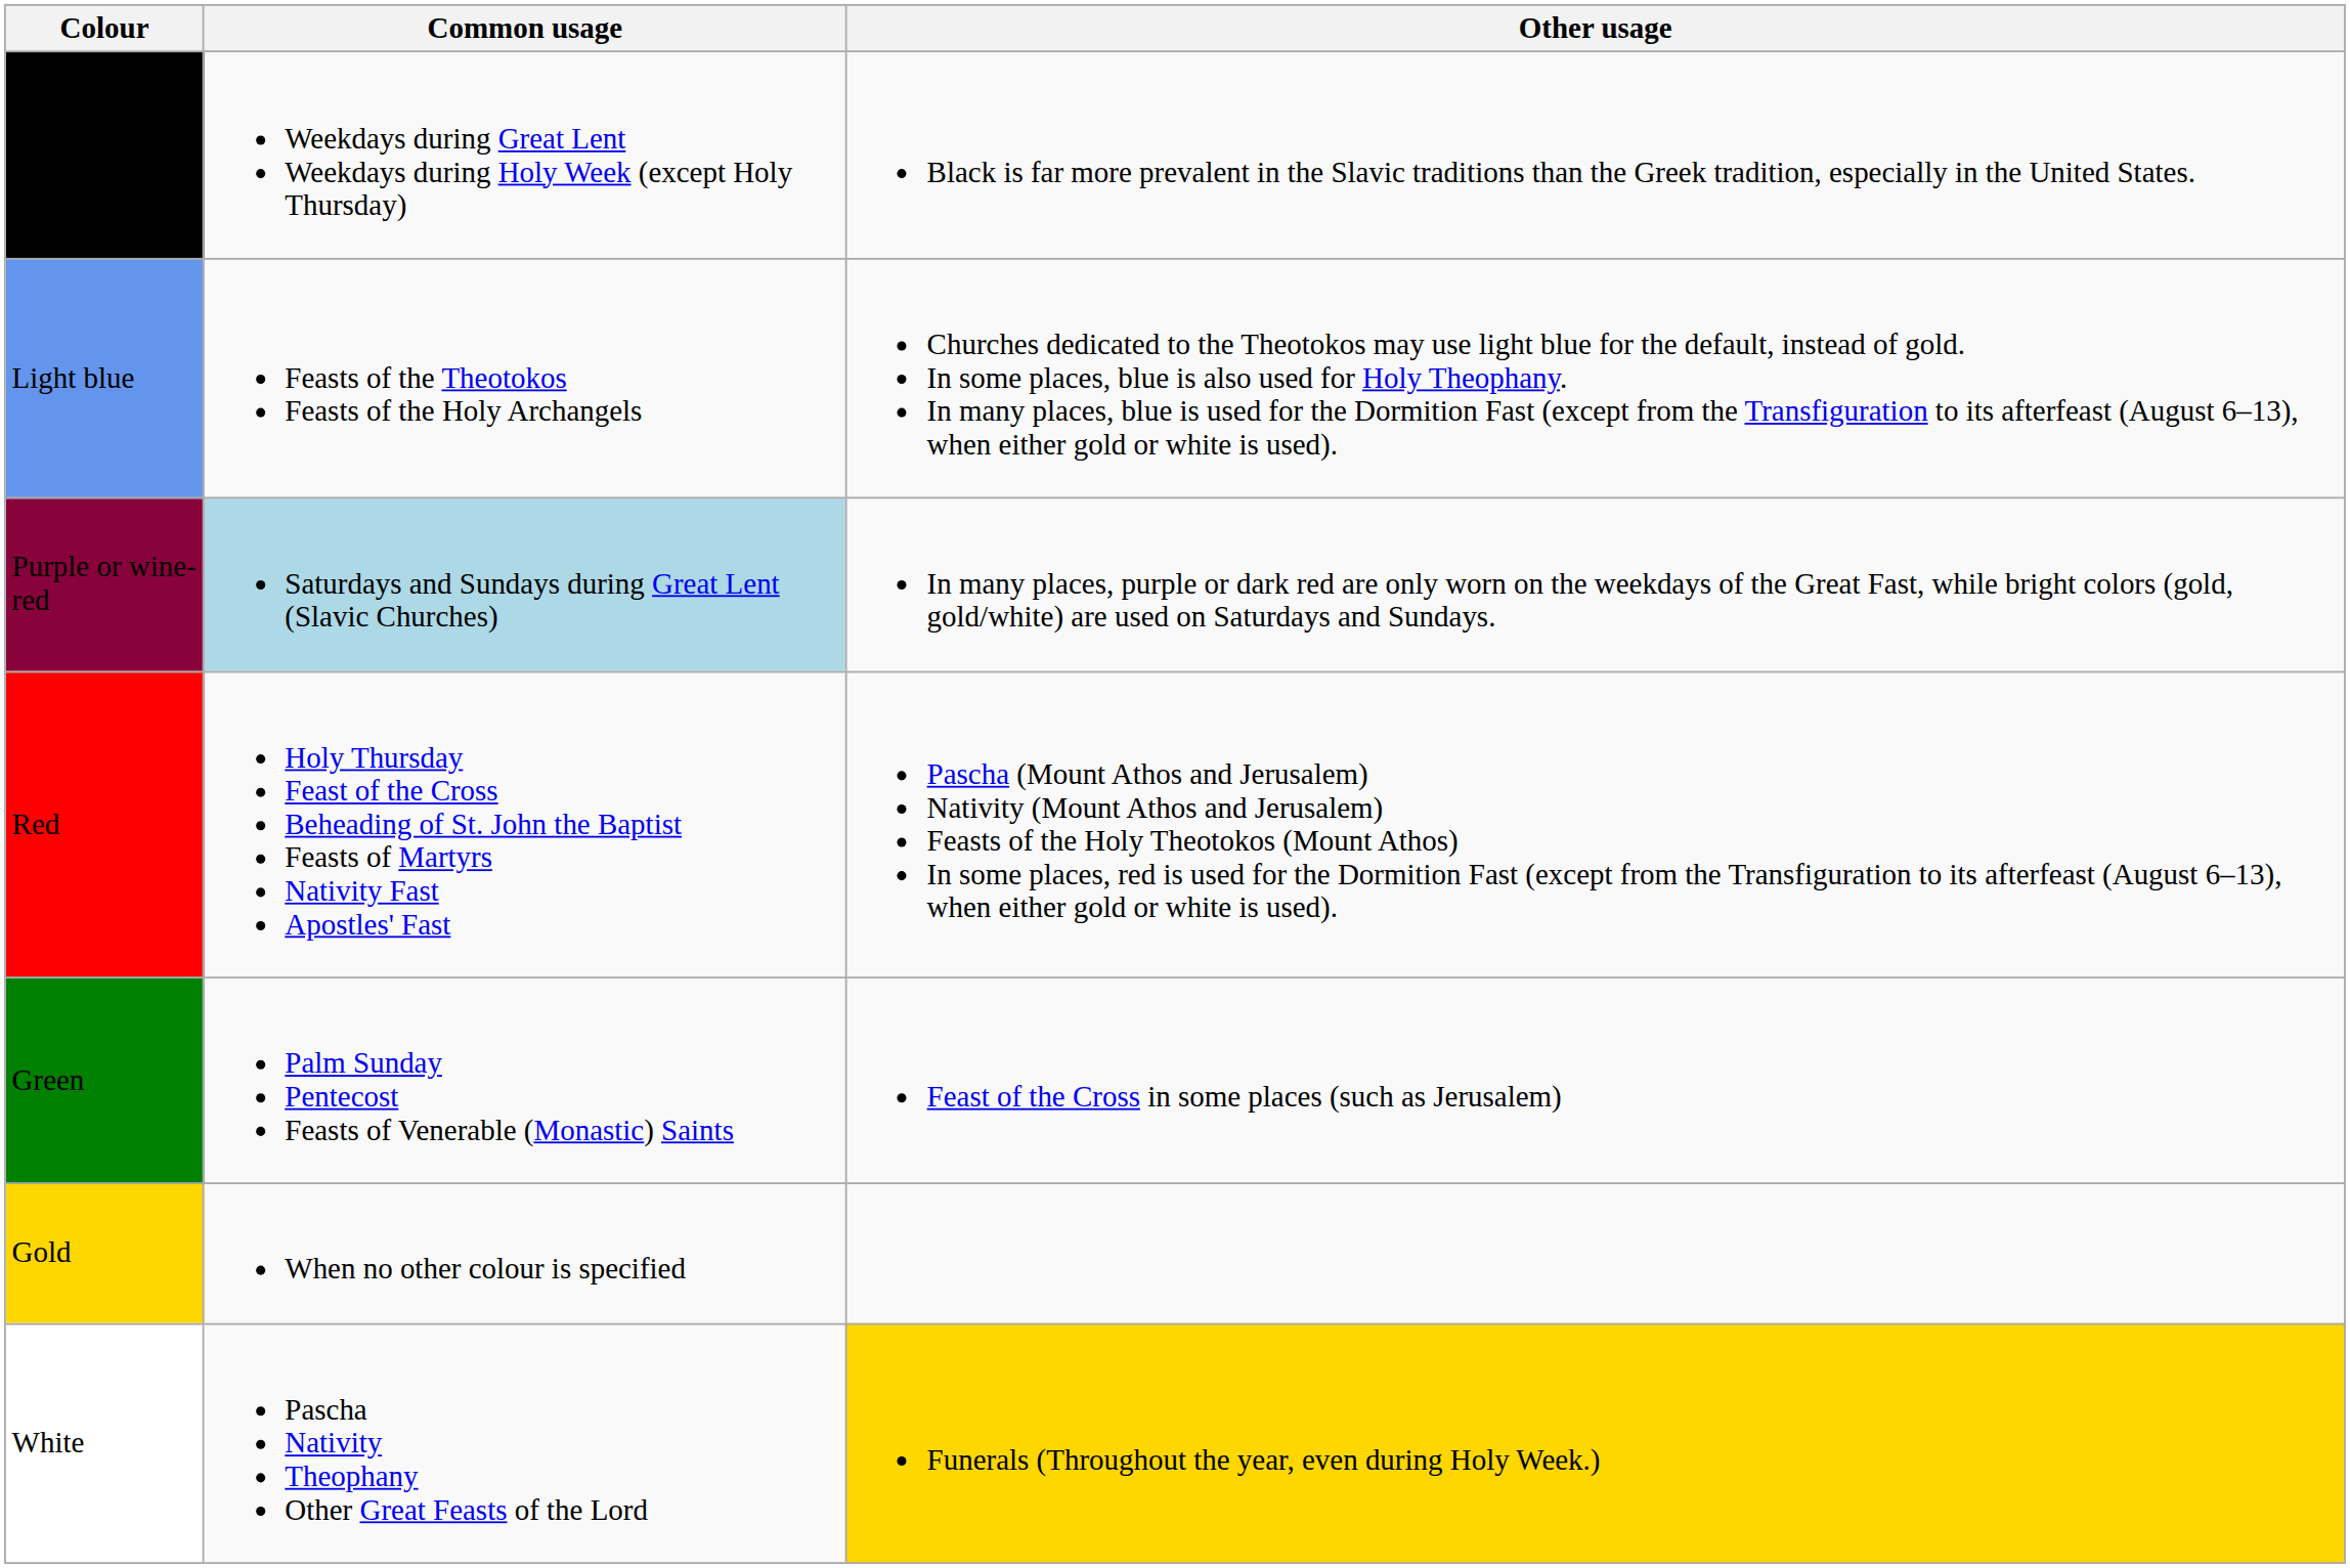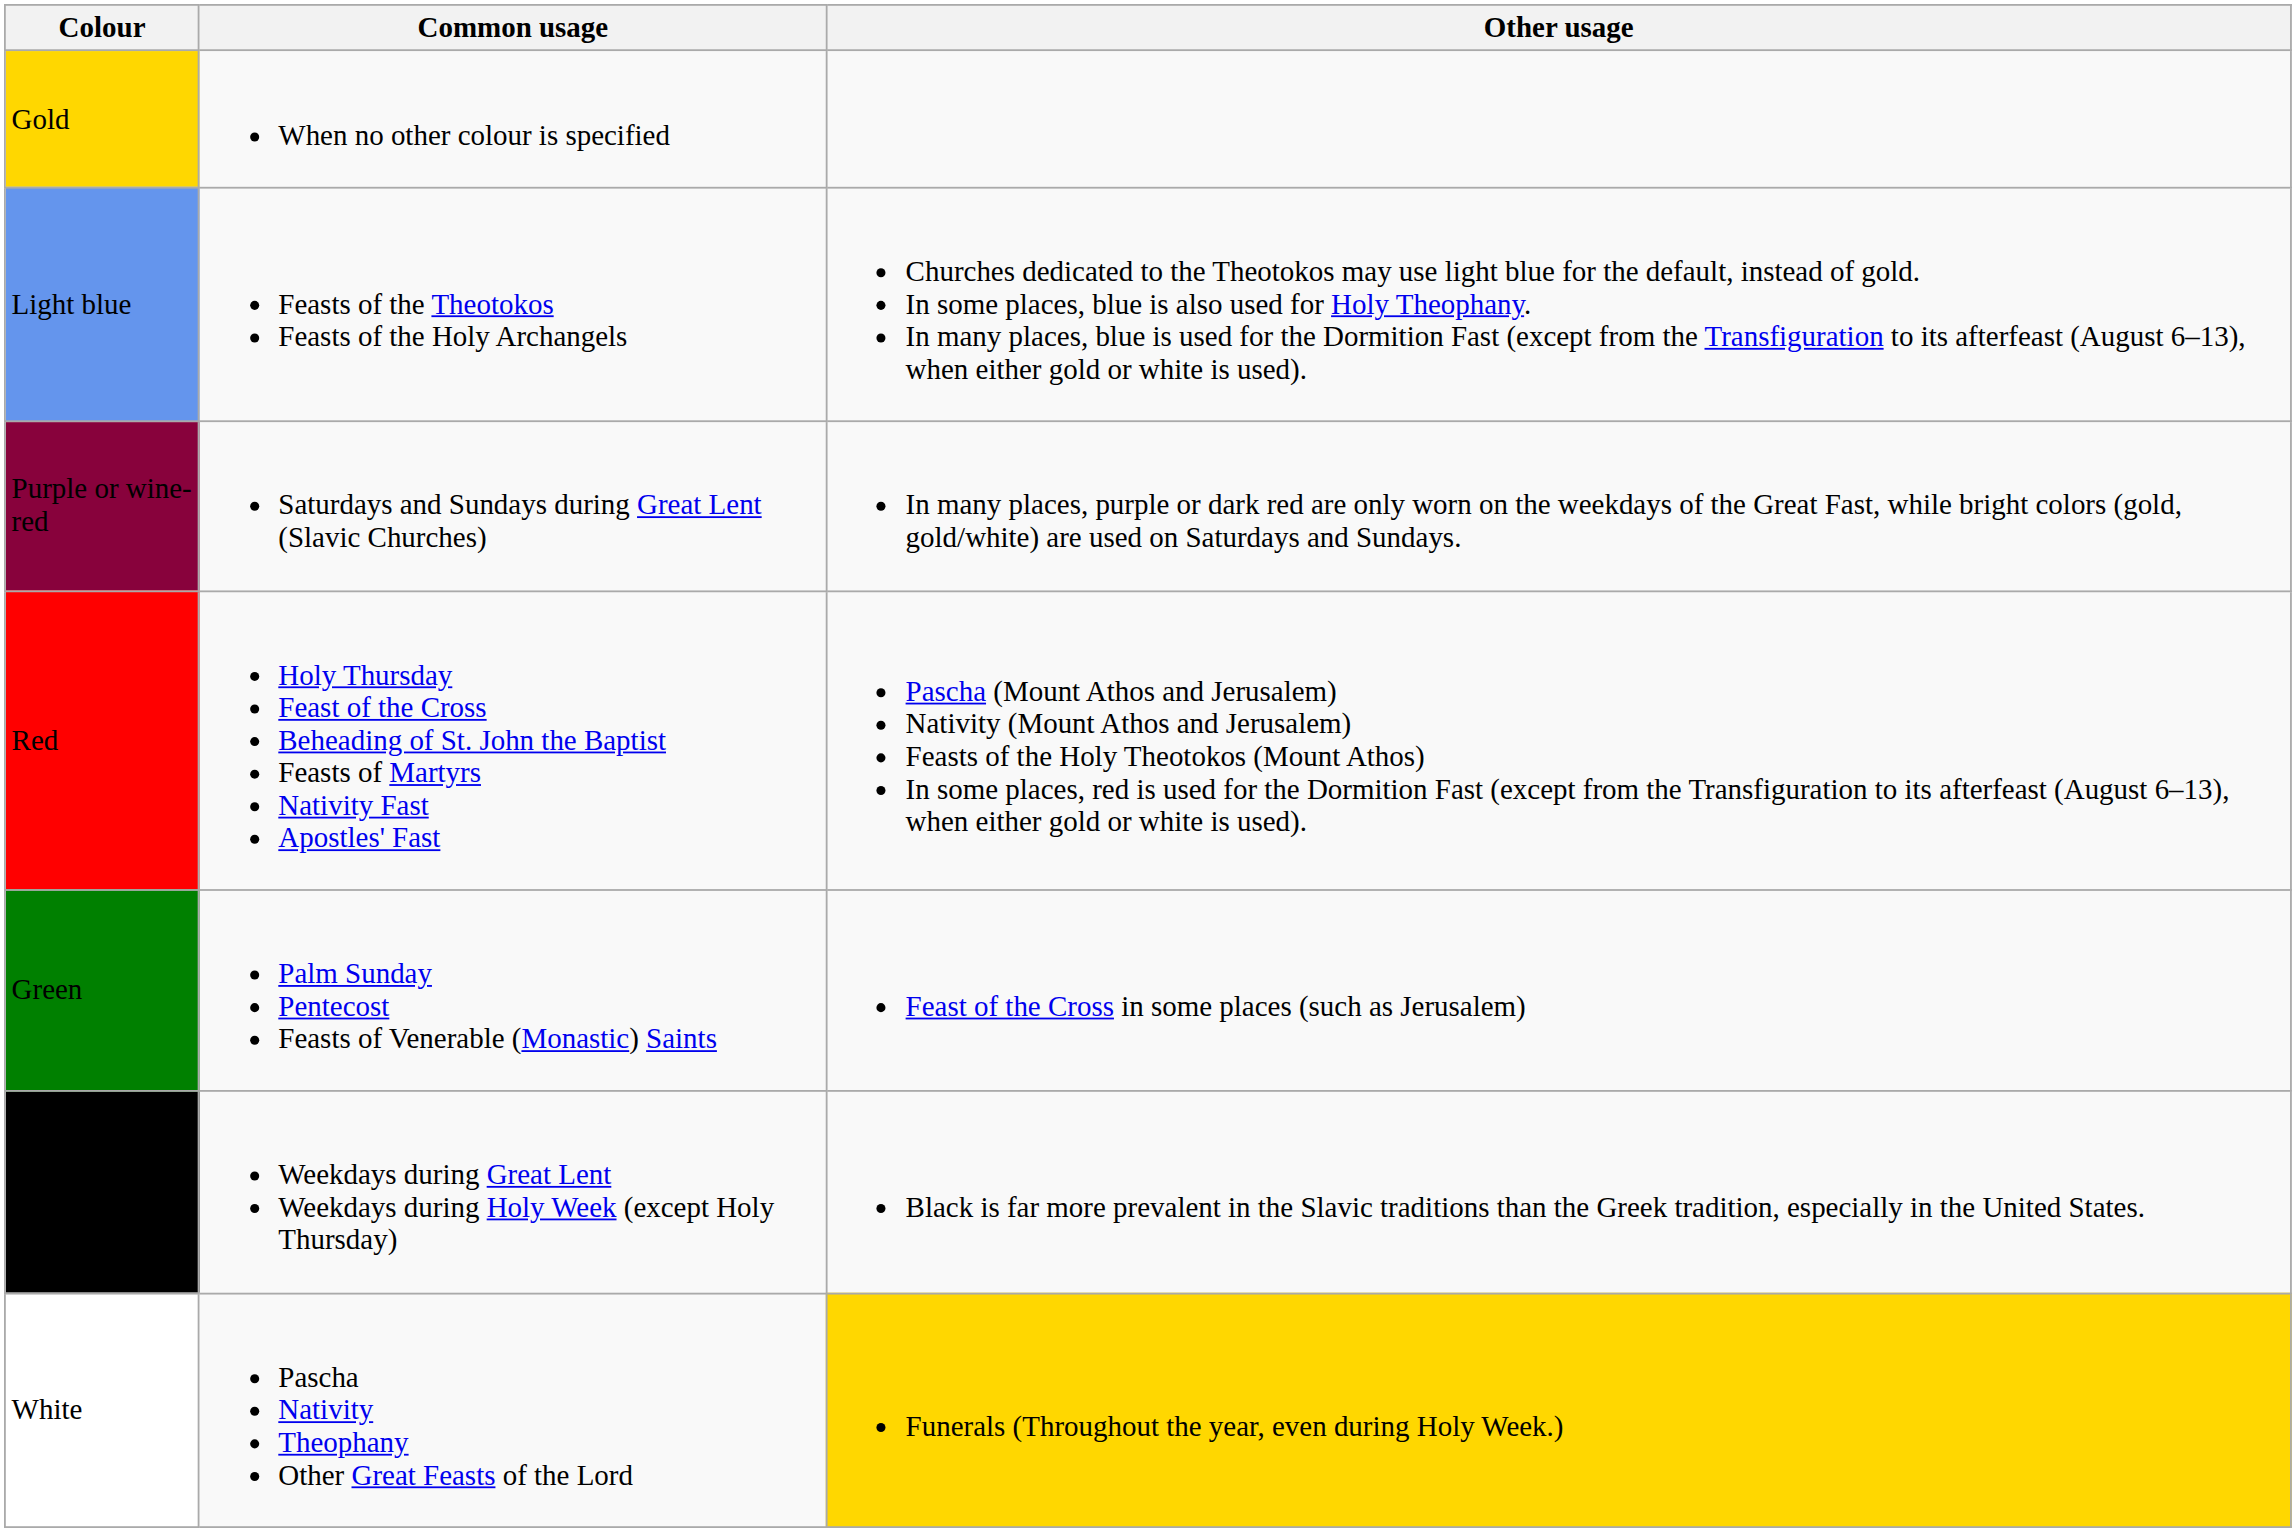 <table class="wikitable" style="margin: 1em auto 1em auto;">
 <tr>
 <th style="text-align:center;">Colour</th>
 <th style="text-align:center;">Common usage</th>
 <th style="text-align:center;">Other usage</th>
 </tr>
 <tr>
-<td style="background:black;"><span>Black</span></td>
-<td><br><ul><li>Weekdays during <a href='#'>Great Lent</a></li><li>Weekdays during <a href='#'>Holy Week</a> (except Holy Thursday)</li></ul></td>
-<td><br><ul><li>Black is far more prevalent in the Slavic traditions than the Greek tradition, especially in the United States.</li></ul></td>
+<td style="background:gold;">Gold</td>
+<td><br><ul><li>When no other colour is specified</li></ul></td>
+<td></td>
 </tr>
 <tr>
 <td style="background:#6495ed;">Light blue</td>
 <td><br><ul><li>Feasts of the <a href='#'>Theotokos</a></li><li>Feasts of the Holy Archangels</li></ul></td>
 <td><br><ul><li>Churches dedicated to the Theotokos may use light blue for the default, instead of gold.</li><li>In some places, blue is also used for <a href='#'>Holy Theophany</a>.</li><li>In many places, blue is used for the Dormition Fast (except from the <a href='#'>Transfiguration</a> to its afterfeast (August 6–13), when either gold or white is used).</li></ul></td>
 </tr>
 <tr>
 <td style="background:#88023c;"><span>Purple or wine-red</span></td>
-<td style="background: lightblue;"><br><ul><li>Saturdays and Sundays during <a href='#'>Great Lent</a> (Slavic Churches)</li></ul></td>
+<td><br><ul><li>Saturdays and Sundays during <a href='#'>Great Lent</a> (Slavic Churches)</li></ul></td>
 <td><br><ul><li>In many places, purple or dark red are only worn on the weekdays of the Great Fast, while bright colors (gold, gold/white) are used on Saturdays and Sundays.</li></ul></td>
 </tr>
 <tr>
 <td style="background:red;"><span>Red</span></td>
 <td><br><ul><li><a href='#'>Holy Thursday</a></li><li><a href='#'>Feast of the Cross</a></li><li><a href='#'>Beheading of St. John the Baptist</a></li><li>Feasts of <a href='#'>Martyrs</a></li><li><a href='#'>Nativity Fast</a></li><li><a href='#'>Apostles' Fast</a></li></ul></td>
 <td><br><ul><li><a href='#'>Pascha</a> (Mount Athos and Jerusalem)</li><li>Nativity (Mount Athos and Jerusalem)</li><li>Feasts of the Holy Theotokos (Mount Athos)</li><li>In some places, red is used for the Dormition Fast (except from the Transfiguration to its afterfeast (August 6–13), when either gold or white is used).</li></ul></td>
 </tr>
 <tr>
 <td style="background:Green;"><span>Green</span></td>
 <td><br><ul><li><a href='#'>Palm Sunday</a></li><li><a href='#'>Pentecost</a></li><li>Feasts of Venerable (<a href='#'>Monastic</a>) <a href='#'>Saints</a></li></ul></td>
 <td><br><ul><li><a href='#'>Feast of the Cross</a> in some places (such as Jerusalem)</li></ul></td>
 </tr>
 <tr>
-<td style="background:gold;">Gold</td>
-<td><br><ul><li>When no other colour is specified</li></ul></td>
-<td></td>
+<td style="background:black;"><span>Black</span></td>
+<td><br><ul><li>Weekdays during <a href='#'>Great Lent</a></li><li>Weekdays during <a href='#'>Holy Week</a> (except Holy Thursday)</li></ul></td>
+<td><br><ul><li>Black is far more prevalent in the Slavic traditions than the Greek tradition, especially in the United States.</li></ul></td>
 </tr>
 <tr>
 <td style="background:white;">White</td>
 <td><br><ul><li>Pascha</li><li><a href='#'>Nativity</a></li><li><a href='#'>Theophany</a></li><li>Other <a href='#'>Great Feasts</a> of the Lord</li></ul></td>
 <td style="background: gold;"><br><ul><li>Funerals (Throughout the year, even during Holy Week.)</li></ul></td>
 </tr>
 </table>
